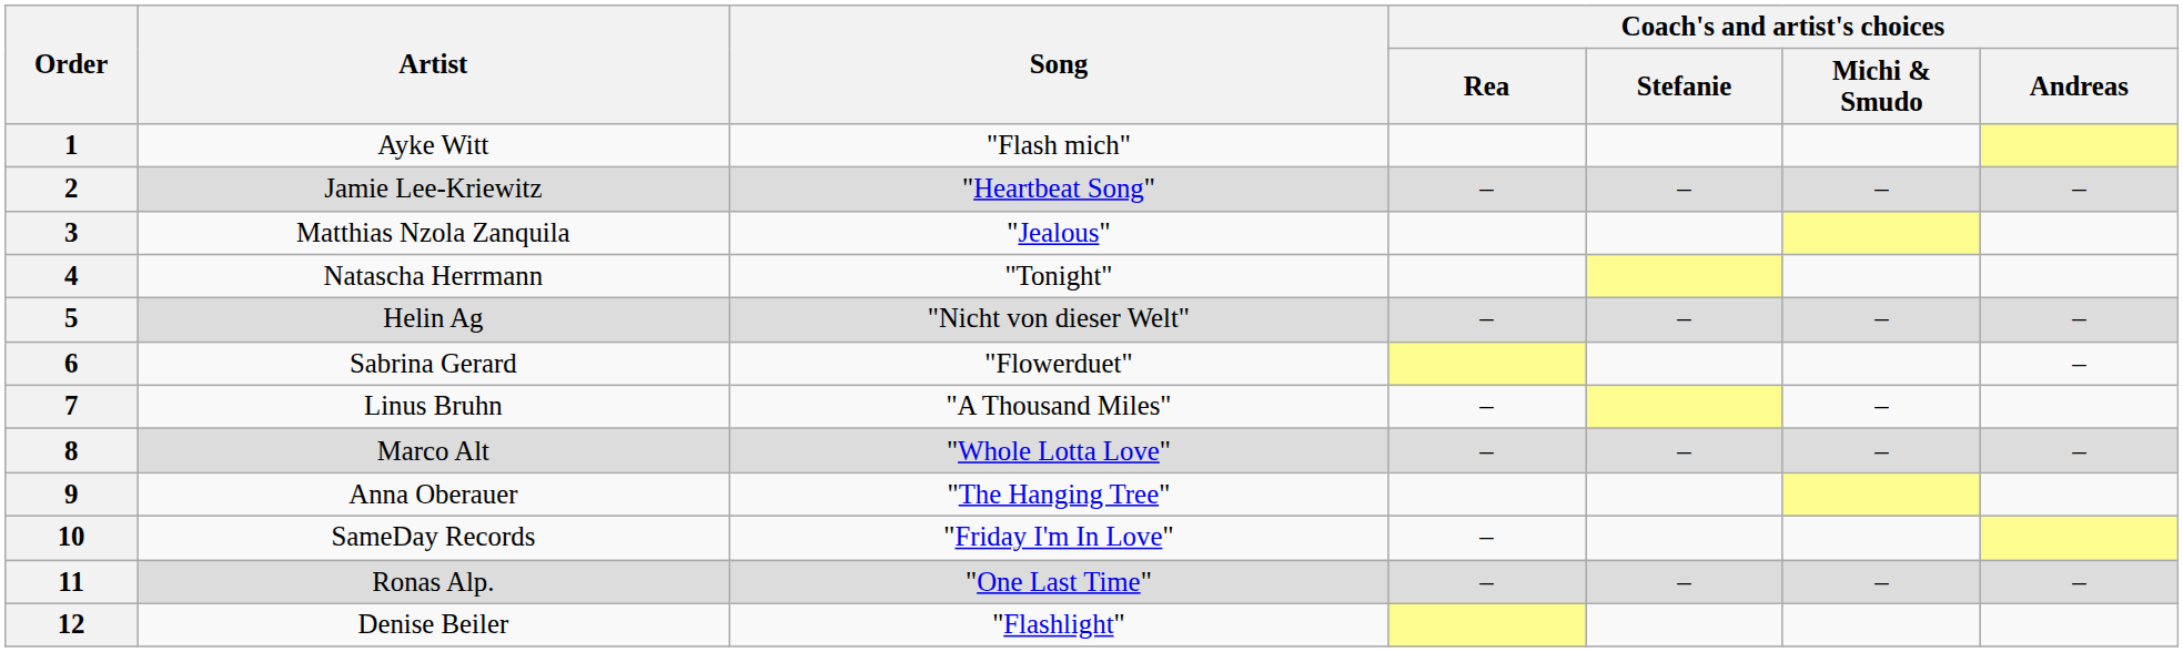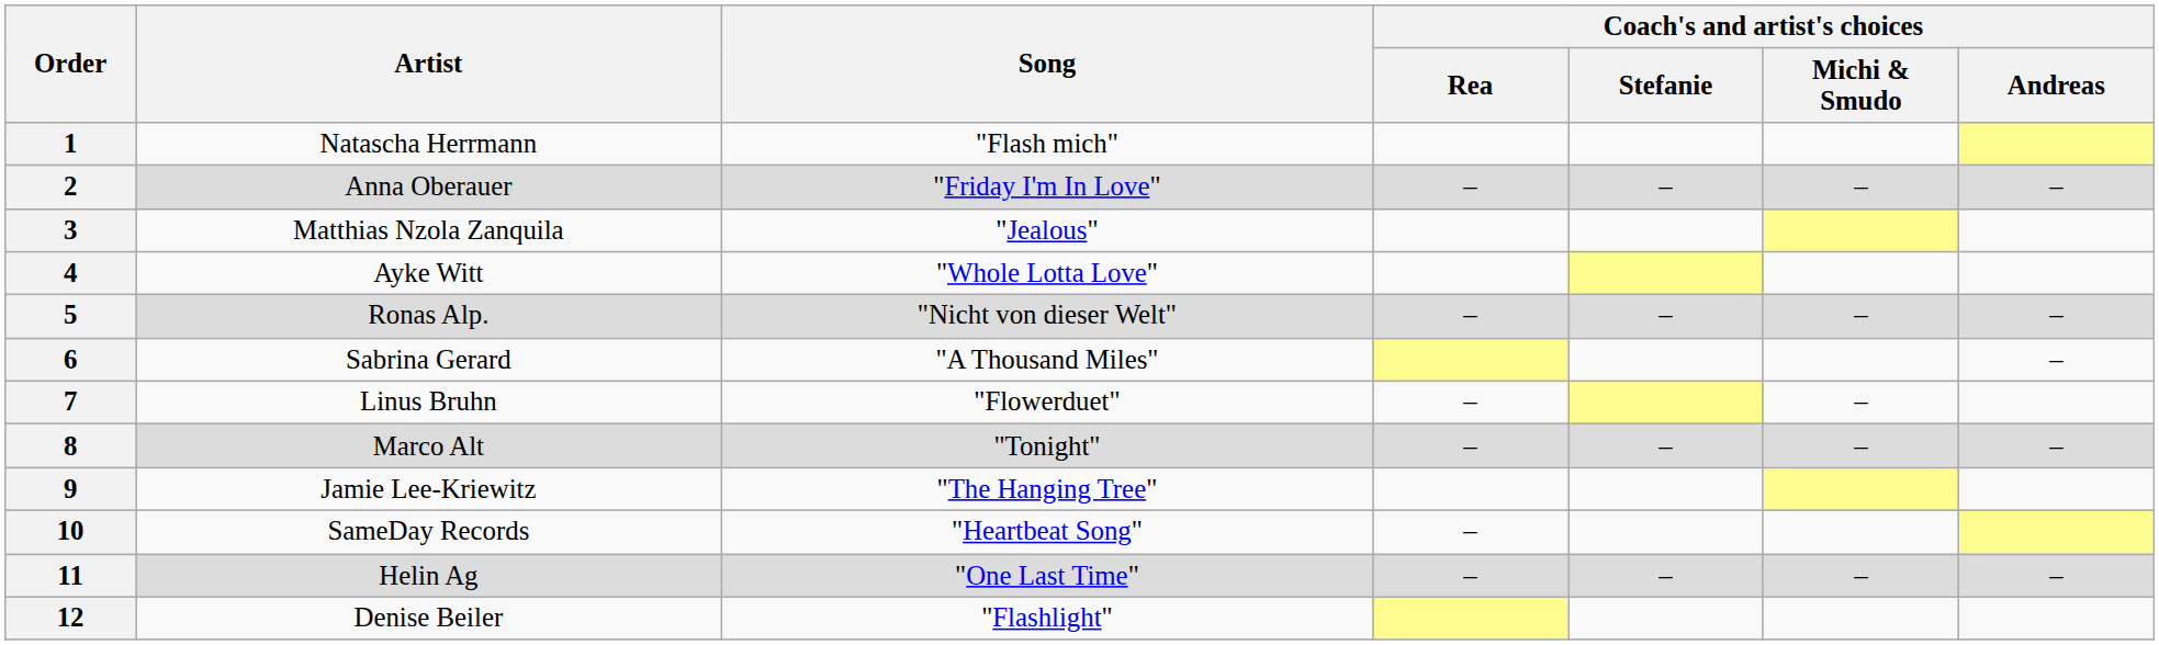 <table class="wikitable" style="text-align:center; width:100%;">
 <tr>
 <th scope="col" rowspan="2" style="width:04%;">Order</th>
 <th scope="col" rowspan="2" style="width:18%;">Artist</th>
 <th scope="col" rowspan="2" style="width:20%;">Song</th>
 <th scope="col" colspan="4" style="width:24%;">Coach's and artist's choices</th>
 </tr>
 <tr>
 <th style="width:06%;">Rea</th>
 <th style="width:06%;">Stefanie</th>
 <th style="width:06%;">Michi & Smudo</th>
 <th style="width:06%;">Andreas</th>
 </tr>
 <tr>
 <th>1</th>
-<td>Ayke Witt</td>
+<td>Natascha Herrmann</td>
 <td>"Flash mich"</td>
 <td><strong></strong></td>
 <td><strong></strong></td>
 <td><strong></strong></td>
 <td style="background: #fdfc8f;"><strong></strong></td>
 </tr>
 <tr style="background: #dcdcdc;" |>
 <th>2</th>
-<td>Jamie Lee-Kriewitz</td>
-<td>"<a href='#'>Heartbeat Song</a>"</td>
+<td>Anna Oberauer</td>
+<td>"<a href='#'>Friday I'm In Love</a>"</td>
 <td>–</td>
 <td>–</td>
 <td>–</td>
 <td>–</td>
 </tr>
 <tr>
 <th>3</th>
 <td>Matthias Nzola Zanquila</td>
 <td>"<a href='#'>Jealous</a>"</td>
 <td><strong></strong></td>
 <td><strong></strong></td>
 <td style="background: #fdfc8f;"><strong></strong></td>
 <td><strong></strong></td>
 </tr>
 <tr>
 <th>4</th>
-<td>Natascha Herrmann</td>
-<td>"Tonight"</td>
+<td>Ayke Witt</td>
+<td>"<a href='#'>Whole Lotta Love</a>"</td>
 <td><strong></strong></td>
 <td style="background: #fdfc8f;"><strong></strong></td>
 <td><strong></strong></td>
 <td><strong></strong></td>
 </tr>
 <tr style="background: #dcdcdc;" |>
 <th>5</th>
-<td>Helin Ag</td>
+<td>Ronas Alp.</td>
 <td>"Nicht von dieser Welt"</td>
 <td>–</td>
 <td>–</td>
 <td>–</td>
 <td>–</td>
 </tr>
 <tr>
 <th>6</th>
 <td>Sabrina Gerard</td>
-<td>"Flowerduet"</td>
+<td>"A Thousand Miles"</td>
 <td style="background: #fdfc8f;"><strong></strong></td>
 <td><strong></strong></td>
 <td><strong></strong></td>
 <td>–</td>
 </tr>
 <tr>
 <th>7</th>
 <td>Linus Bruhn</td>
-<td>"A Thousand Miles"</td>
+<td>"Flowerduet"</td>
 <td>–</td>
 <td style="background: #fdfc8f;"><strong></strong></td>
 <td>–</td>
 <td><strong></strong></td>
 </tr>
 <tr style="background: #dcdcdc;" |>
 <th>8</th>
 <td>Marco Alt</td>
-<td>"<a href='#'>Whole Lotta Love</a>"</td>
+<td>"Tonight"</td>
 <td>–</td>
 <td>–</td>
 <td>–</td>
 <td>–</td>
 </tr>
 <tr>
 <th>9</th>
-<td>Anna Oberauer</td>
+<td>Jamie Lee-Kriewitz</td>
 <td>"<a href='#'>The Hanging Tree</a>"</td>
 <td><strong></strong></td>
 <td><strong></strong></td>
 <td style="background: #fdfc8f;"><strong></strong></td>
 <td><strong></strong></td>
 </tr>
 <tr>
 <th>10</th>
 <td>SameDay Records</td>
-<td>"<a href='#'>Friday I'm In Love</a>"</td>
+<td>"<a href='#'>Heartbeat Song</a>"</td>
 <td>–</td>
 <td><strong></strong></td>
 <td><strong></strong></td>
 <td style="background: #fdfc8f;"><strong></strong></td>
 </tr>
 <tr style="background: #dcdcdc;" |>
 <th>11</th>
-<td>Ronas Alp.</td>
+<td>Helin Ag</td>
 <td>"<a href='#'>One Last Time</a>"</td>
 <td>–</td>
 <td>–</td>
 <td>–</td>
 <td>–</td>
 </tr>
 <tr>
 <th>12</th>
 <td>Denise Beiler</td>
 <td>"<a href='#'>Flashlight</a>"</td>
 <td style="background: #fdfc8f;"><strong></strong></td>
 <td><strong></strong></td>
 <td><strong></strong></td>
 <td><strong></strong></td>
 </tr>
 </table>
